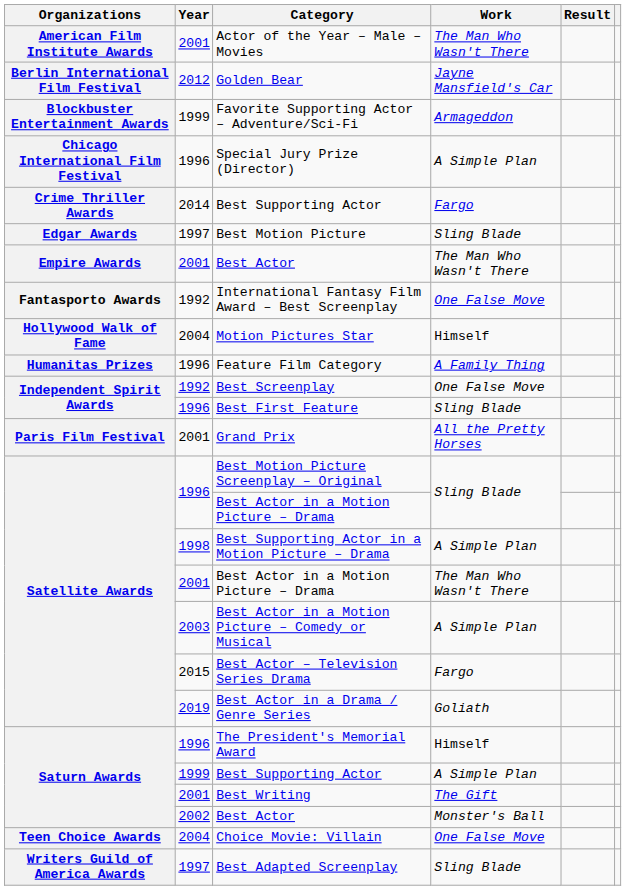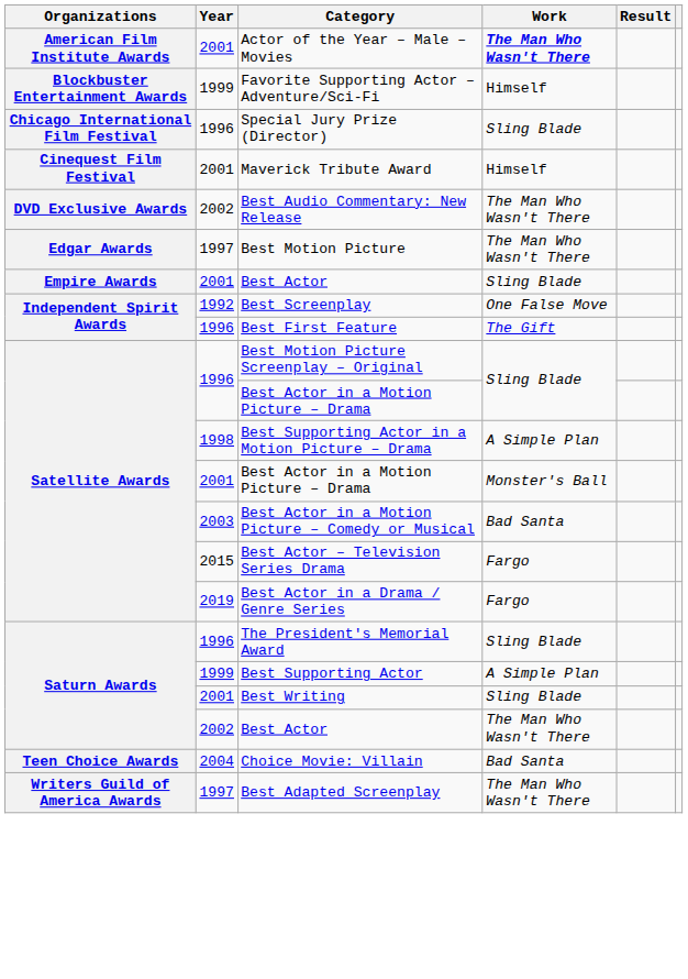 <table class= "wikitable plainrowheaders sortable">
 <tr>
 <th scope="col">Organizations</th>
 <th scope="col">Year</th>
 <th scope="col">Category</th>
 <th scope="col">Work</th>
 <th scope="col">Result</th>
 <th scope="col" class="unsortable"></th>
 </tr>
 <tr>
 <th scope="row" rowspan="1"><a href='#'>American Film Institute Awards</a></th>
 <td style="text-align:center;"><a href='#'>2001</a></td>
 <td>Actor of the Year – Male – Movies</td>
-<td><em><a href='#'>The Man Who Wasn't There</a></em></td>
-<td></td>
-<td></td>
-</tr>
-<tr>
-<th scope="row" rowspan="1"><a href='#'>Berlin International Film Festival</a></th>
-<td style="text-align:center;"><a href='#'>2012</a></td>
-<td><a href='#'>Golden Bear</a></td>
-<td><em><a href='#'>Jayne Mansfield's Car</a></em></td>
+<td><strong><em><a href='#'>The Man Who Wasn't There</a></em></strong></td>
 <td></td>
 <td></td>
 </tr>
 <tr>
 <th scope="row" rowspan="1"><a href='#'>Blockbuster Entertainment Awards</a></th>
 <td style="text-align:center;">1999</td>
 <td>Favorite Supporting Actor – Adventure/Sci-Fi</td>
-<td><em><a href='#'>Armageddon</a></em></td>
+<td>Himself</td>
 <td></td>
 <td></td>
 </tr>
 <tr>
 <th scope="row" rowspan="1"><a href='#'>Chicago International Film Festival</a></th>
 <td style="text-align:center;">1996</td>
 <td>Special Jury Prize (Director)</td>
-<td><em>A Simple Plan</em></td>
+<td><em>Sling Blade</em></td>
 <td></td>
 <td></td>
 </tr>
 <tr>
-<th scope="row" rowspan="1"><a href='#'>Crime Thriller Awards</a></th>
-<td style="text-align:center;">2014</td>
-<td>Best Supporting Actor</td>
-<td><em><a href='#'>Fargo</a></em></td>
+<th scope="row" rowspan="1"><a href='#'>Cinequest Film Festival </a></th>
+<td style="text-align:center;">2001</td>
+<td>Maverick Tribute Award</td>
+<td>Himself</td>
+<td></td>
+<td></td>
+</tr>
+<tr>
+<th scope="row" rowspan="1"><a href='#'>DVD Exclusive Awards</a></th>
+<td style="text-align:center;">2002</td>
+<td><a href='#'>Best Audio Commentary: New Release</a></td>
+<td><em>The Man Who Wasn't There</em></td>
 <td></td>
 <td></td>
 </tr>
 <tr>
 <th scope="row" rowspan="1"><a href='#'>Edgar Awards</a></th>
 <td style="text-align:center;">1997</td>
 <td>Best Motion Picture</td>
-<td><em>Sling Blade</em></td>
+<td><em>The Man Who Wasn't There</em></td>
 <td></td>
 <td></td>
 </tr>
 <tr>
 <th scope="row" rowspan="1"><a href='#'>Empire Awards</a></th>
 <td style="text-align:center;"><a href='#'>2001</a></td>
 <td><a href='#'>Best Actor</a></td>
-<td><em>The Man Who Wasn't There</em></td>
-<td></td>
-<td></td>
-</tr>
-<tr>
-<th scope="row" rowspan="1">Fantasporto Awards</th>
-<td style="text-align:center;">1992</td>
-<td>International Fantasy Film Award – Best Screenplay</td>
-<td><em><a href='#'>One False Move</a></em></td>
-<td></td>
-<td></td>
-</tr>
-<tr>
-<th scope="row" rowspan="1"><a href='#'>Hollywood Walk of Fame</a></th>
-<td style="text-align:center;">2004</td>
-<td><a href='#'>Motion Pictures Star</a></td>
-<td>Himself</td>
-<td></td>
-<td></td>
-</tr>
-<tr>
-<th scope="row" rowspan="1"><a href='#'>Humanitas Prizes</a></th>
-<td style="text-align:center;">1996</td>
-<td>Feature Film Category</td>
-<td><em><a href='#'>A Family Thing</a></em></td>
+<td><em>Sling Blade</em></td>
 <td></td>
 <td></td>
 </tr>
 <tr>
 <th scope="row" rowspan="2"><a href='#'>Independent Spirit Awards</a></th>
 <td style="text-align:center;"><a href='#'>1992</a></td>
 <td><a href='#'>Best Screenplay</a></td>
 <td><em>One False Move</em></td>
 <td></td>
 <td></td>
 </tr>
 <tr>
 <td><a href='#'>1996</a></td>
 <td><a href='#'>Best First Feature</a></td>
-<td><em>Sling Blade</em></td>
-<td></td>
-<td></td>
-</tr>
-<tr>
-<th scope="row" rowspan="1"><a href='#'>Paris Film Festival</a></th>
-<td style="text-align:center;">2001</td>
-<td><a href='#'>Grand Prix</a></td>
-<td><em><a href='#'>All the Pretty Horses</a></em></td>
+<td><em><a href='#'>The Gift</a></em></td>
 <td></td>
 <td></td>
 </tr>
 <tr>
 <th scope="row" rowspan="7"><a href='#'>Satellite Awards</a></th>
 <td style="text-align:center;", rowspan=2><a href='#'>1996</a></td>
 <td><a href='#'>Best Motion Picture Screenplay – Original</a></td>
 <td rowspan=2><em>Sling Blade</em></td>
 <td></td>
 <td></td>
 </tr>
 <tr>
 <td><a href='#'>Best Actor in a Motion Picture – Drama</a></td>
 <td></td>
 <td></td>
 </tr>
 <tr>
 <td><a href='#'>1998</a></td>
 <td><a href='#'>Best Supporting Actor in a Motion Picture – Drama</a></td>
 <td><em>A Simple Plan</em></td>
 <td></td>
 <td></td>
 </tr>
 <tr>
 <td><a href='#'>2001</a></td>
 <td>Best Actor in a Motion Picture – Drama</td>
-<td><em>The Man Who Wasn't There</em></td>
+<td><em>Monster's Ball</em></td>
 <td></td>
 <td></td>
 </tr>
 <tr>
 <td><a href='#'>2003</a></td>
 <td><a href='#'>Best Actor in a Motion Picture – Comedy or Musical</a></td>
-<td><em>A Simple Plan</em></td>
+<td><em>Bad Santa</em></td>
 <td></td>
 </tr>
 <tr>
 <td>2015</td>
 <td><a href='#'>Best Actor – Television Series Drama</a></td>
 <td><em>Fargo</em></td>
 <td></td>
 <td></td>
 </tr>
 <tr>
 <td><a href='#'>2019</a></td>
 <td><a href='#'>Best Actor in a Drama / Genre Series</a></td>
-<td><em>Goliath</em></td>
+<td><em>Fargo</em></td>
 <td></td>
 <td></td>
 </tr>
 <tr>
 <th scope="row" rowspan="4"><a href='#'>Saturn Awards</a></th>
 <td style="text-align:center;"><a href='#'>1996</a></td>
 <td><a href='#'>The President's Memorial Award</a></td>
-<td>Himself</td>
+<td><em>Sling Blade</em></td>
 <td></td>
 <td></td>
 </tr>
 <tr>
 <td><a href='#'>1999</a></td>
 <td><a href='#'>Best Supporting Actor</a></td>
 <td><em>A Simple Plan</em></td>
 <td></td>
 <td></td>
 </tr>
 <tr>
 <td><a href='#'>2001</a></td>
 <td><a href='#'>Best Writing</a></td>
-<td><em><a href='#'>The Gift</a></em></td>
+<td><em>Sling Blade</em></td>
 <td></td>
 <td></td>
 </tr>
 <tr>
 <td><a href='#'>2002</a></td>
 <td><a href='#'>Best Actor</a></td>
-<td><em>Monster's Ball</em></td>
+<td><em>The Man Who Wasn't There</em></td>
 <td></td>
 <td></td>
 </tr>
 <tr>
 <th scope="row" rowspan="1"><a href='#'>Teen Choice Awards</a></th>
 <td style="text-align:center;"><a href='#'>2004</a></td>
 <td><a href='#'>Choice Movie: Villain</a></td>
-<td><em><a href='#'>One False Move</a></em></td>
+<td><em>Bad Santa</em></td>
 <td></td>
 <td></td>
 </tr>
 <tr>
 <th scope="row" rowspan="1"><a href='#'>Writers Guild of America Awards</a></th>
 <td style="text-align:center;"><a href='#'>1997</a></td>
 <td><a href='#'>Best Adapted Screenplay</a></td>
-<td><em>Sling Blade</em></td>
+<td><em>The Man Who Wasn't There</em></td>
 <td></td>
 <td></td>
 </tr>
 </table>
